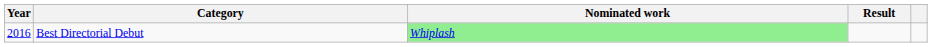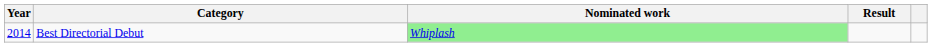 <table class=wikitable>
 <tr>
 <th scope="col" style="width:1em;">Year</th>
 <th scope="col" style="width:33em;">Category</th>
 <th scope="col" style="width:39em;">Nominated work</th>
 <th scope="col" style="width:5em;">Result</th>
 <th scope="col" style="width:1em;"></th>
 </tr>
 <tr>
-<td><a href='#'>2016</a></td>
+<td><a href='#'>2014</a></td>
 <td><a href='#'>Best Directorial Debut</a></td>
 <td style="background: lightgreen;"><em><a href='#'>Whiplash</a></em></td>
 <td></td>
 <td></td>
 </tr>
 </table>
